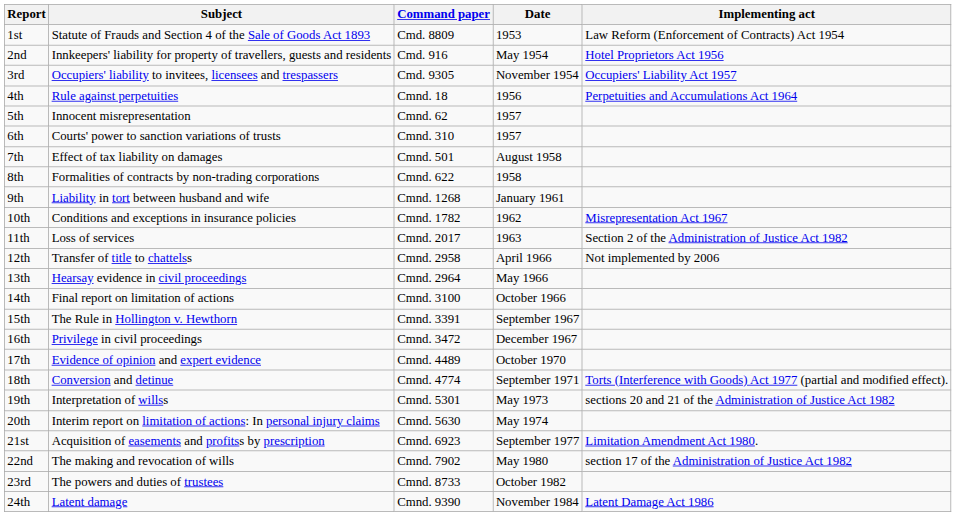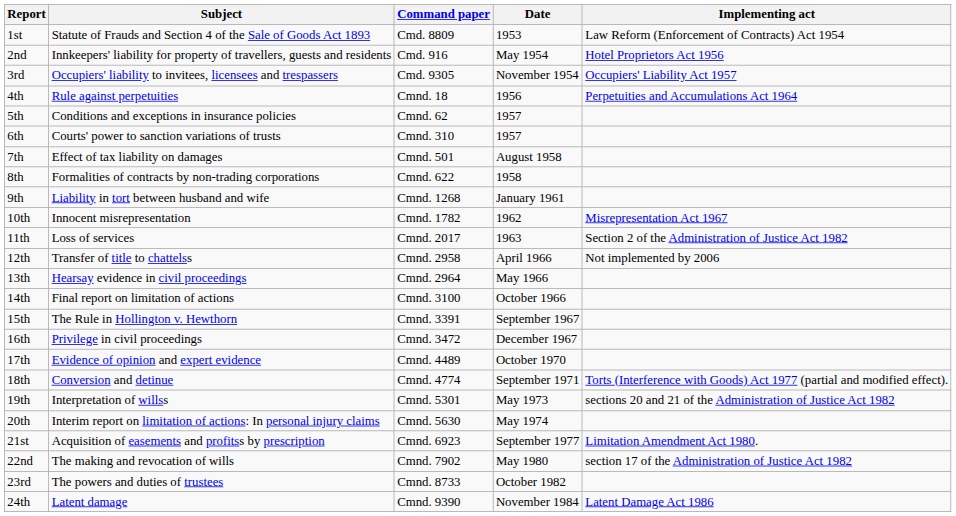 <table class="wikitable sortable">
 <tr>
 <th>Report</th>
 <th>Subject</th>
 <th><a href='#'>Command paper</a></th>
 <th>Date</th>
 <th>Implementing act</th>
 </tr>
 <tr>
 <td>1st</td>
 <td>Statute of Frauds and Section 4 of the <a href='#'>Sale of Goods Act 1893</a></td>
 <td>Cmd. 8809</td>
 <td>1953</td>
 <td>Law Reform (Enforcement of Contracts) Act 1954</td>
 </tr>
 <tr>
 <td>2nd</td>
 <td>Innkeepers' liability for property of travellers, guests and residents</td>
 <td>Cmd. 916</td>
 <td>May 1954</td>
 <td><a href='#'>Hotel Proprietors Act 1956</a></td>
 </tr>
 <tr>
 <td>3rd</td>
 <td><a href='#'>Occupiers' liability</a> to invitees, <a href='#'>licensees</a> and <a href='#'>trespassers</a></td>
 <td>Cmd. 9305</td>
 <td>November 1954</td>
 <td><a href='#'>Occupiers' Liability Act 1957</a></td>
 </tr>
 <tr>
 <td>4th</td>
 <td><a href='#'>Rule against perpetuities</a></td>
 <td>Cmnd. 18</td>
 <td>1956</td>
 <td><a href='#'>Perpetuities and Accumulations Act 1964</a></td>
 </tr>
 <tr>
 <td>5th</td>
-<td>Innocent misrepresentation</td>
+<td>Conditions and exceptions in insurance policies</td>
 <td>Cmnd. 62</td>
 <td>1957</td>
 <td></td>
 </tr>
 <tr>
 <td>6th</td>
 <td>Courts' power to sanction variations of trusts</td>
 <td>Cmnd. 310</td>
 <td>1957</td>
 <td></td>
 </tr>
 <tr>
 <td>7th</td>
 <td>Effect of tax liability on damages</td>
 <td>Cmnd. 501</td>
 <td>August 1958</td>
 <td></td>
 </tr>
 <tr>
 <td>8th</td>
 <td>Formalities of contracts by non-trading corporations</td>
 <td>Cmnd. 622</td>
 <td>1958</td>
 <td></td>
 </tr>
 <tr>
 <td>9th</td>
 <td><a href='#'>Liability</a> in <a href='#'>tort</a> between husband and wife</td>
 <td>Cmnd. 1268</td>
 <td>January 1961</td>
 <td></td>
 </tr>
 <tr>
 <td>10th</td>
-<td>Conditions and exceptions in insurance policies</td>
+<td>Innocent misrepresentation</td>
 <td>Cmnd. 1782</td>
 <td>1962</td>
 <td><a href='#'>Misrepresentation Act 1967</a></td>
 </tr>
 <tr>
 <td>11th</td>
 <td>Loss of services</td>
 <td>Cmnd. 2017</td>
 <td>1963</td>
 <td>Section 2 of the <a href='#'>Administration of Justice Act 1982</a></td>
 </tr>
 <tr>
 <td>12th</td>
 <td>Transfer of <a href='#'>title</a> to <a href='#'>chattels</a>s</td>
 <td>Cmnd. 2958</td>
 <td>April 1966</td>
 <td>Not implemented by 2006</td>
 </tr>
 <tr>
 <td>13th</td>
 <td><a href='#'>Hearsay</a> evidence in <a href='#'>civil proceedings</a></td>
 <td>Cmnd. 2964</td>
 <td>May 1966</td>
 <td></td>
 </tr>
 <tr>
 <td>14th</td>
 <td>Final report on limitation of actions</td>
 <td>Cmnd. 3100</td>
 <td>October 1966</td>
 <td></td>
 </tr>
 <tr>
 <td>15th</td>
 <td>The Rule in <a href='#'>Hollington v. Hewthorn</a></td>
 <td>Cmnd. 3391</td>
 <td>September 1967</td>
 <td></td>
 </tr>
 <tr>
 <td>16th</td>
 <td><a href='#'>Privilege</a> in civil proceedings</td>
 <td>Cmnd. 3472</td>
 <td>December 1967</td>
 <td></td>
 </tr>
 <tr>
 <td>17th</td>
 <td><a href='#'>Evidence of opinion</a> and <a href='#'>expert evidence</a></td>
 <td>Cmnd. 4489</td>
 <td>October 1970</td>
 <td></td>
 </tr>
 <tr>
 <td>18th</td>
 <td><a href='#'>Conversion</a> and <a href='#'>detinue</a></td>
 <td>Cmnd. 4774</td>
 <td>September 1971</td>
 <td><a href='#'>Torts (Interference with Goods) Act 1977</a> (partial and modified effect).</td>
 </tr>
 <tr>
 <td>19th</td>
 <td>Interpretation of <a href='#'>wills</a>s</td>
 <td>Cmnd. 5301</td>
 <td>May 1973</td>
 <td>sections 20 and 21 of the <a href='#'>Administration of Justice Act 1982</a></td>
 </tr>
 <tr>
 <td>20th</td>
 <td>Interim report on <a href='#'>limitation of actions</a>: In <a href='#'>personal injury claims</a></td>
 <td>Cmnd. 5630</td>
 <td>May 1974</td>
 <td></td>
 </tr>
 <tr>
 <td>21st</td>
 <td>Acquisition of <a href='#'>easements</a> and <a href='#'>profits</a>s by <a href='#'>prescription</a></td>
 <td>Cmnd. 6923</td>
 <td>September 1977</td>
 <td><a href='#'>Limitation Amendment Act 1980</a>.</td>
 </tr>
 <tr>
 <td>22nd</td>
 <td>The making and revocation of wills</td>
 <td>Cmnd. 7902</td>
 <td>May 1980</td>
 <td>section 17 of the <a href='#'>Administration of Justice Act 1982</a></td>
 </tr>
 <tr>
 <td>23rd</td>
 <td>The powers and duties of <a href='#'>trustees</a></td>
 <td>Cmnd. 8733</td>
 <td>October 1982</td>
 <td></td>
 </tr>
 <tr>
 <td>24th</td>
 <td><a href='#'>Latent damage</a></td>
 <td>Cmnd. 9390</td>
 <td>November 1984</td>
 <td><a href='#'>Latent Damage Act 1986</a></td>
 </tr>
 </table>
